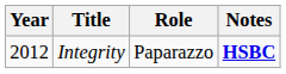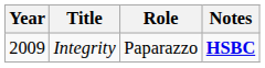 <table class="wikitable sortable">
 <tr>
 <th>Year</th>
 <th>Title</th>
 <th>Role</th>
 <th>Notes</th>
 </tr>
 <tr>
-<td>2012</td>
+<td>2009</td>
 <td><em>Integrity</em></td>
 <td>Paparazzo</td>
 <td><strong><a href='#'>HSBC</a></strong></td>
 </tr>
 </table>
